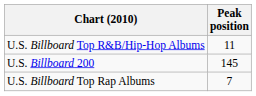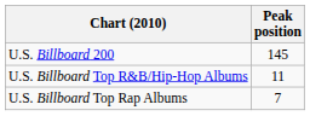 <table class="wikitable sortable">
 <tr>
 <th align="left">Chart (2010)</th>
 <th align="left">Peak<br>position</th>
 </tr>
 <tr>
+<td align="left">U.S. <a href='#'><em>Billboard</em> 200</a></td>
+<td style="text-align:center;">145</td>
+</tr>
+<tr>
 <td align="left">U.S. <em>Billboard</em> <a href='#'>Top R&B/Hip-Hop Albums</a></td>
 <td style="text-align:center;">11</td>
-</tr>
-<tr>
-<td align="left">U.S. <a href='#'><em>Billboard</em> 200</a></td>
-<td style="text-align:center;">145</td>
 </tr>
 <tr>
 <td align="left">U.S. <em>Billboard</em> Top Rap Albums</td>
 <td style="text-align:center;">7</td>
 </tr>
 </table>
